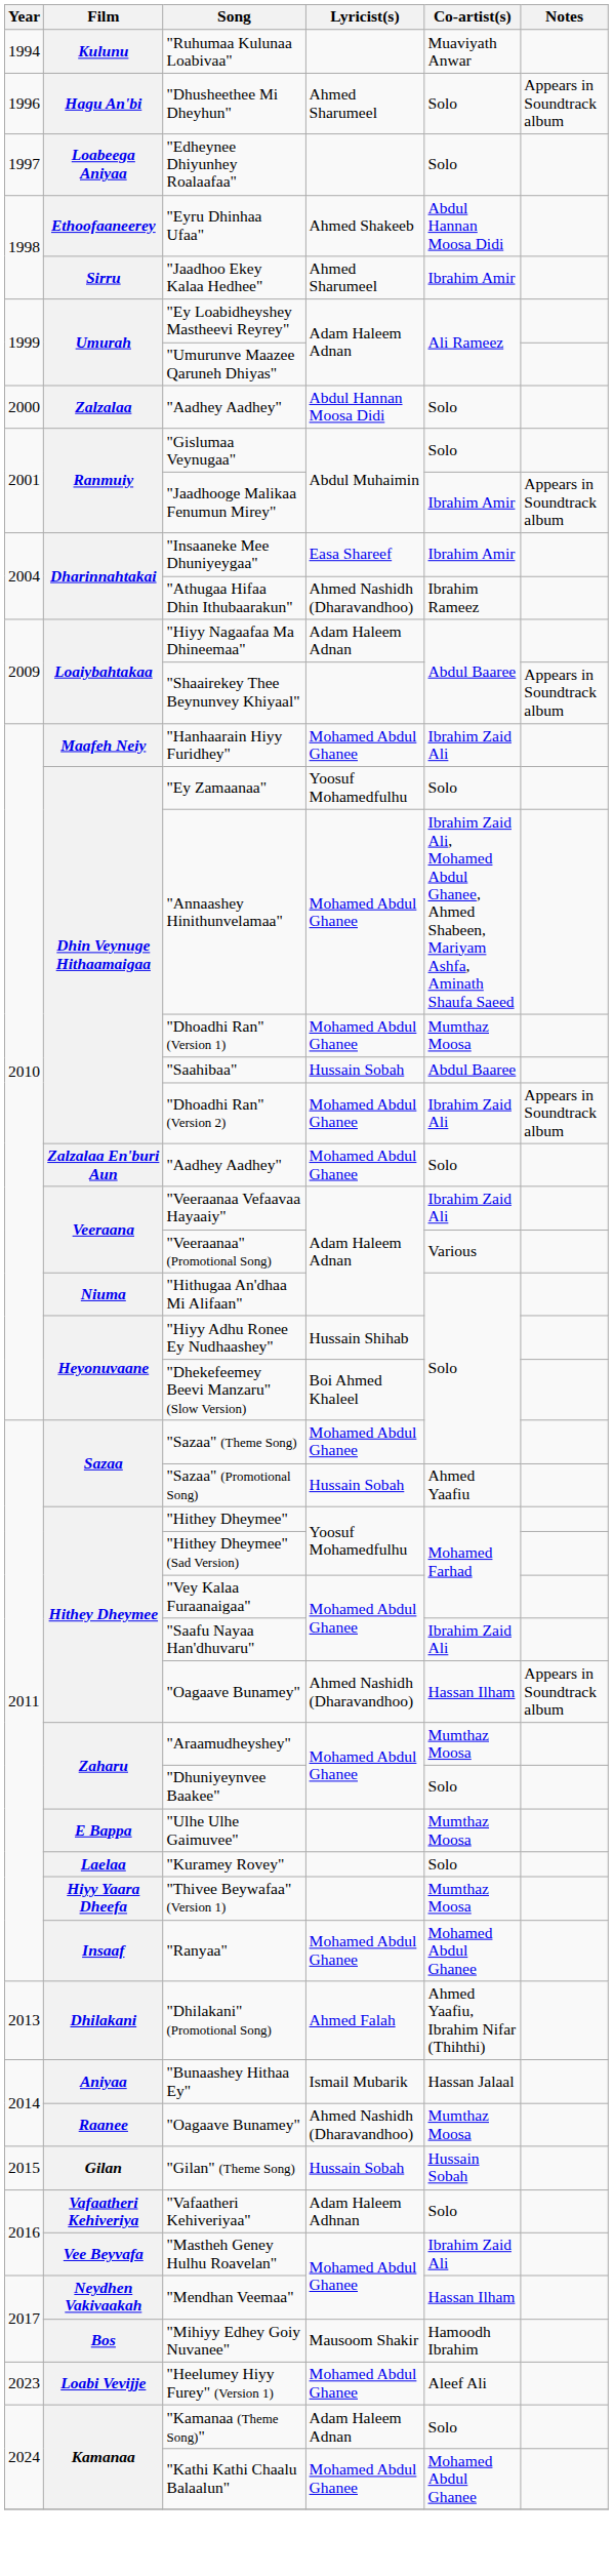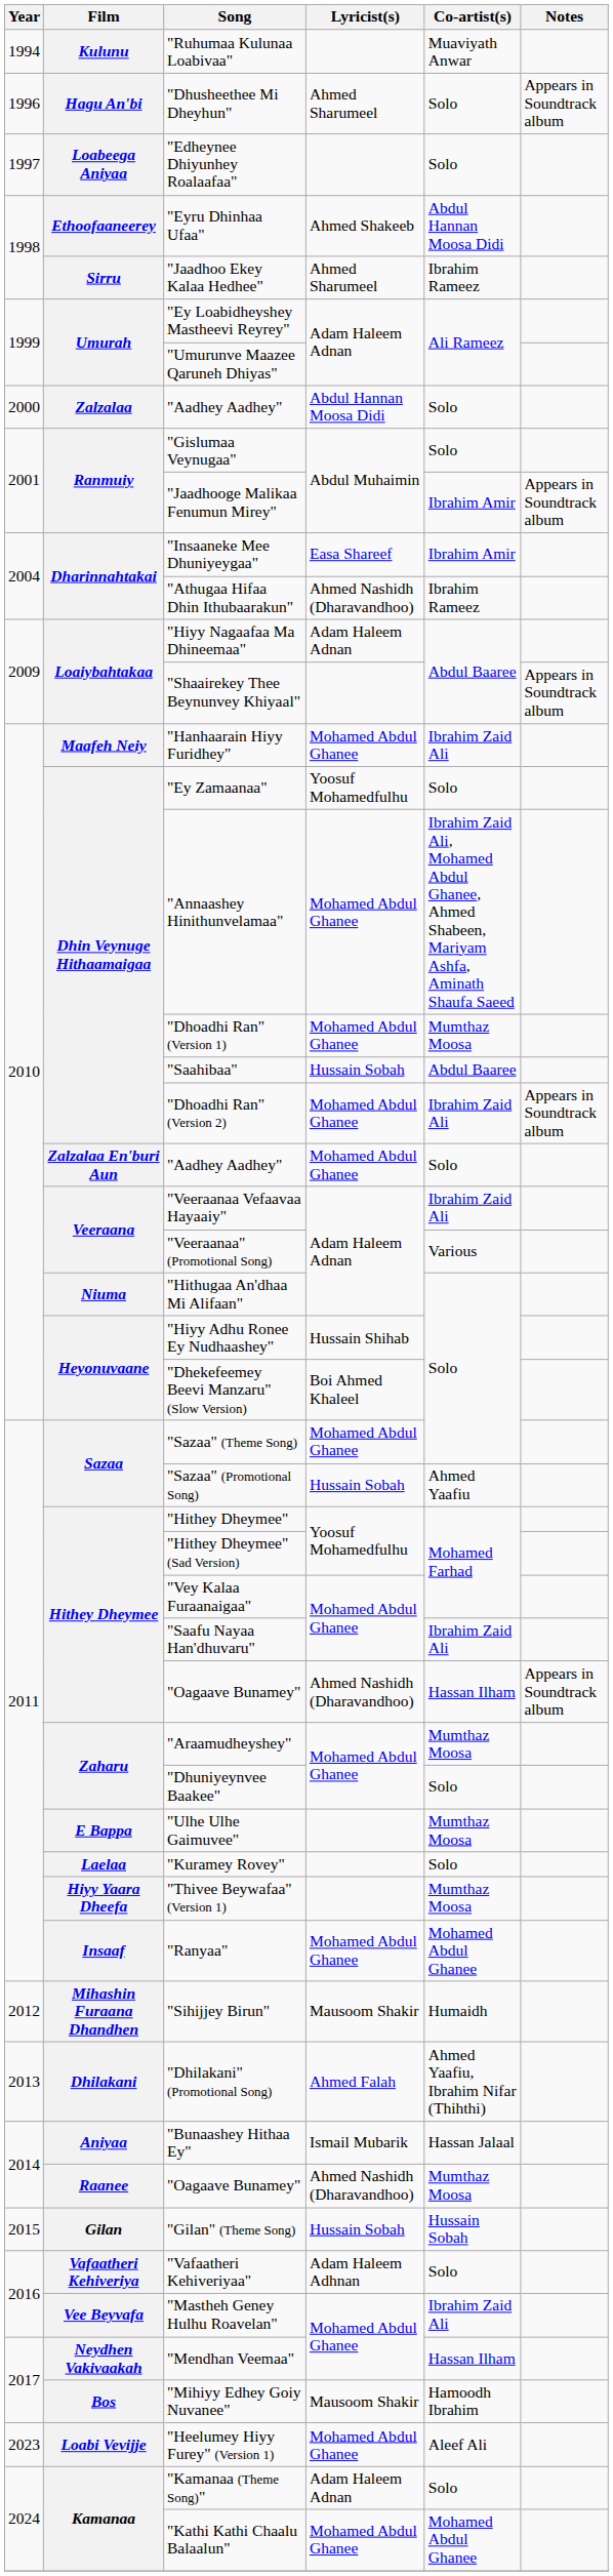 <table class="wikitable plainrowheaders">
 <tr>
 <th scope="col">Year</th>
 <th scope="col">Film</th>
 <th scope="col">Song</th>
 <th>Lyricist(s)</th>
 <th scope="col">Co-artist(s)</th>
 <th>Notes</th>
 </tr>
 <tr>
 <td>1994</td>
 <th scope="row"><em><a href='#'>Kulunu</a></em></th>
 <td>"Ruhumaa Kulunaa Loabivaa"</td>
 <td></td>
 <td>Muaviyath Anwar</td>
 <td></td>
 </tr>
 <tr>
 <td>1996</td>
 <th scope="row"><em><a href='#'>Hagu An'bi</a></em></th>
 <td>"Dhusheethee Mi Dheyhun"</td>
 <td>Ahmed Sharumeel</td>
 <td>Solo</td>
 <td>Appears in Soundtrack album</td>
 </tr>
 <tr>
 <td>1997</td>
 <th scope="row"><em><a href='#'>Loabeega Aniyaa</a></em></th>
 <td>"Edheynee Dhiyunhey Roalaafaa"</td>
 <td></td>
 <td>Solo</td>
 <td></td>
 </tr>
 <tr>
 <td rowspan="2">1998</td>
 <th scope="row"><em><a href='#'>Ethoofaaneerey</a></em></th>
 <td>"Eyru Dhinhaa Ufaa"</td>
 <td>Ahmed Shakeeb</td>
 <td><a href='#'>Abdul Hannan Moosa Didi</a></td>
 <td></td>
 </tr>
 <tr>
 <th scope="row"><em><a href='#'>Sirru</a></em></th>
 <td>"Jaadhoo Ekey Kalaa Hedhee"</td>
 <td>Ahmed Sharumeel</td>
-<td><a href='#'>Ibrahim Amir</a></td>
+<td>Ibrahim Rameez</td>
 <td></td>
 </tr>
 <tr>
 <td rowspan="2">1999</td>
 <th scope="row" rowspan="2"><em><a href='#'>Umurah</a></em></th>
 <td>"Ey Loabidheyshey Mastheevi Reyrey"</td>
 <td rowspan="2">Adam Haleem Adnan</td>
 <td rowspan="2"><a href='#'>Ali Rameez</a></td>
 <td></td>
 </tr>
 <tr>
 <td>"Umurunve Maazee Qaruneh Dhiyas"</td>
 <td></td>
 </tr>
 <tr>
 <td>2000</td>
 <th scope="row"><em><a href='#'>Zalzalaa</a></em></th>
 <td>"Aadhey Aadhey"</td>
 <td><a href='#'>Abdul Hannan Moosa Didi</a></td>
 <td>Solo</td>
 <td></td>
 </tr>
 <tr>
 <td rowspan="2">2001</td>
 <th scope="row" rowspan="2"><em><a href='#'>Ranmuiy</a></em></th>
 <td>"Gislumaa Veynugaa"</td>
 <td rowspan="2">Abdul Muhaimin</td>
 <td>Solo</td>
 <td></td>
 </tr>
 <tr>
 <td>"Jaadhooge Malikaa Fenumun Mirey"</td>
 <td><a href='#'>Ibrahim Amir</a></td>
 <td>Appears in Soundtrack album</td>
 </tr>
 <tr>
 <td rowspan="2">2004</td>
 <th scope="row" rowspan="2"><em><a href='#'>Dharinnahtakai</a></em></th>
 <td>"Insaaneke Mee Dhuniyeygaa"</td>
 <td><a href='#'>Easa Shareef</a></td>
 <td><a href='#'>Ibrahim Amir</a></td>
 <td></td>
 </tr>
 <tr>
 <td>"Athugaa Hifaa Dhin Ithubaarakun"</td>
 <td>Ahmed Nashidh (Dharavandhoo)</td>
 <td>Ibrahim Rameez</td>
 <td></td>
 </tr>
 <tr>
 <td rowspan="2">2009</td>
 <th scope="row" rowspan="2"><em><a href='#'>Loaiybahtakaa</a></em></th>
 <td>"Hiyy Nagaafaa Ma Dhineemaa"</td>
 <td>Adam Haleem Adnan</td>
 <td rowspan="2"><a href='#'>Abdul Baaree</a></td>
 <td></td>
 </tr>
 <tr>
 <td>"Shaairekey Thee Beynunvey Khiyaal"</td>
 <td></td>
 <td>Appears in Soundtrack album</td>
 </tr>
 <tr>
 <td rowspan="12">2010</td>
 <th scope="row"><em><a href='#'>Maafeh Neiy</a></em></th>
 <td>"Hanhaarain Hiyy Furidhey"</td>
 <td><a href='#'>Mohamed Abdul Ghanee</a></td>
 <td><a href='#'>Ibrahim Zaid Ali</a></td>
 <td></td>
 </tr>
 <tr>
 <th scope="row" rowspan="5"><em><a href='#'>Dhin Veynuge Hithaamaigaa</a></em></th>
 <td>"Ey Zamaanaa"</td>
 <td>Yoosuf Mohamedfulhu</td>
 <td>Solo</td>
 <td></td>
 </tr>
 <tr>
 <td>"Annaashey Hinithunvelamaa"</td>
 <td><a href='#'>Mohamed Abdul Ghanee</a></td>
 <td><a href='#'>Ibrahim Zaid Ali</a>, <a href='#'>Mohamed Abdul Ghanee</a>,<br>Ahmed Shabeen, <a href='#'>Mariyam Ashfa</a>, <a href='#'>Aminath Shaufa Saeed</a></td>
 <td></td>
 </tr>
 <tr>
 <td>"Dhoadhi Ran" <small>(Version 1)</small></td>
 <td><a href='#'>Mohamed Abdul Ghanee</a></td>
 <td><a href='#'>Mumthaz Moosa</a></td>
 <td></td>
 </tr>
 <tr>
 <td>"Saahibaa"</td>
 <td><a href='#'>Hussain Sobah</a></td>
 <td><a href='#'>Abdul Baaree</a></td>
 <td></td>
 </tr>
 <tr>
 <td>"Dhoadhi Ran" <small>(Version 2)</small></td>
 <td><a href='#'>Mohamed Abdul Ghanee</a></td>
 <td><a href='#'>Ibrahim Zaid Ali</a></td>
 <td>Appears in Soundtrack album</td>
 </tr>
 <tr>
 <th scope="row"><em><a href='#'>Zalzalaa En'buri Aun</a></em></th>
 <td>"Aadhey Aadhey"</td>
 <td><a href='#'>Mohamed Abdul Ghanee</a></td>
 <td>Solo</td>
 <td></td>
 </tr>
 <tr>
 <th scope="row" rowspan="2"><em><a href='#'>Veeraana</a></em></th>
 <td>"Veeraanaa Vefaavaa Hayaaiy"</td>
 <td rowspan="3">Adam Haleem Adnan</td>
 <td><a href='#'>Ibrahim Zaid Ali</a></td>
 <td></td>
 </tr>
 <tr>
 <td>"Veeraanaa" <small>(Promotional Song)</small></td>
 <td>Various</td>
 <td></td>
 </tr>
 <tr>
 <th scope="row"><em><a href='#'>Niuma</a></em></th>
 <td>"Hithugaa An'dhaa Mi Alifaan"</td>
 <td rowspan="4">Solo</td>
 <td></td>
 </tr>
 <tr>
 <th scope="row" rowspan="2"><em><a href='#'>Heyonuvaane</a></em></th>
 <td>"Hiyy Adhu Ronee Ey Nudhaashey"</td>
 <td>Hussain Shihab</td>
 <td></td>
 </tr>
 <tr>
 <td>"Dhekefeemey Beevi Manzaru" <small>(Slow Version)</small></td>
 <td>Boi Ahmed Khaleel</td>
 <td></td>
 </tr>
 <tr>
 <td rowspan="13">2011</td>
 <th scope="row" rowspan="2"><a href='#'><em>Sazaa</em></a></th>
 <td>"Sazaa" <small>(Theme Song)</small></td>
 <td><a href='#'>Mohamed Abdul Ghanee</a></td>
 <td></td>
 </tr>
 <tr>
 <td>"Sazaa" <small>(Promotional Song)</small></td>
 <td><a href='#'>Hussain Sobah</a></td>
 <td>Ahmed Yaafiu</td>
 <td></td>
 </tr>
 <tr>
 <th scope="row" rowspan="5"><em><a href='#'>Hithey Dheymee</a></em></th>
 <td>"Hithey Dheymee"</td>
 <td rowspan="2">Yoosuf Mohamedfulhu</td>
 <td rowspan="3"><a href='#'>Mohamed Farhad</a></td>
 <td></td>
 </tr>
 <tr>
 <td>"Hithey Dheymee" <small>(Sad Version)</small></td>
 <td></td>
 </tr>
 <tr>
 <td>"Vey Kalaa Furaanaigaa"</td>
 <td rowspan="2"><a href='#'>Mohamed Abdul Ghanee</a></td>
 <td></td>
 </tr>
 <tr>
 <td>"Saafu Nayaa Han'dhuvaru"</td>
 <td><a href='#'>Ibrahim Zaid Ali</a></td>
 <td></td>
 </tr>
 <tr>
 <td>"Oagaave Bunamey"</td>
 <td>Ahmed Nashidh (Dharavandhoo)</td>
 <td><a href='#'>Hassan Ilham</a></td>
 <td>Appears in Soundtrack album</td>
 </tr>
 <tr>
 <th scope="row" rowspan="2"><em><a href='#'>Zaharu</a></em></th>
 <td>"Araamudheyshey"</td>
 <td rowspan="2"><a href='#'>Mohamed Abdul Ghanee</a></td>
 <td><a href='#'>Mumthaz Moosa</a></td>
 <td></td>
 </tr>
 <tr>
 <td>"Dhuniyeynvee Baakee"</td>
 <td>Solo</td>
 <td></td>
 </tr>
 <tr>
 <th scope="row"><em><a href='#'>E Bappa</a></em></th>
 <td>"Ulhe Ulhe Gaimuvee"</td>
 <td></td>
 <td><a href='#'>Mumthaz Moosa</a></td>
 <td></td>
 </tr>
 <tr>
 <th scope="row"><em><a href='#'>Laelaa</a></em></th>
 <td>"Kuramey Rovey"</td>
 <td></td>
 <td>Solo</td>
 <td></td>
 </tr>
 <tr>
 <th scope="row"><em><a href='#'>Hiyy Yaara Dheefa</a></em></th>
 <td>"Thivee Beywafaa" <small>(Version 1)</small></td>
 <td></td>
 <td><a href='#'>Mumthaz Moosa</a></td>
 <td></td>
 </tr>
 <tr>
 <th scope="row"><a href='#'><em>Insaaf</em></a></th>
 <td>"Ranyaa"</td>
 <td><a href='#'>Mohamed Abdul Ghanee</a></td>
 <td><a href='#'>Mohamed Abdul Ghanee</a></td>
 <td></td>
 </tr>
 <tr>
+<td>2012</td>
+<th scope="row"><em><a href='#'>Mihashin Furaana Dhandhen</a></em></th>
+<td>"Sihijjey Birun"</td>
+<td>Mausoom Shakir</td>
+<td>Humaidh</td>
+<td></td>
+</tr>
+<tr>
 <td>2013</td>
 <th scope="row"><em><a href='#'>Dhilakani</a></em></th>
 <td>"Dhilakani" <small>(Promotional Song)</small></td>
 <td><a href='#'>Ahmed Falah</a></td>
 <td>Ahmed Yaafiu, Ibrahim Nifar (Thihthi)</td>
 <td></td>
 </tr>
 <tr>
 <td rowspan="2">2014</td>
 <th scope="row"><em><a href='#'>Aniyaa</a></em></th>
 <td>"Bunaashey Hithaa Ey"</td>
 <td>Ismail Mubarik</td>
 <td>Hassan Jalaal</td>
 <td></td>
 </tr>
 <tr>
 <th scope="row"><em><a href='#'>Raanee</a></em></th>
 <td>"Oagaave Bunamey"</td>
 <td>Ahmed Nashidh (Dharavandhoo)</td>
 <td><a href='#'>Mumthaz Moosa</a></td>
 <td></td>
 </tr>
 <tr>
 <td>2015</td>
 <th scope="row"><em>Gilan</em></th>
 <td>"Gilan" <small>(Theme Song)</small></td>
 <td><a href='#'>Hussain Sobah</a></td>
 <td><a href='#'>Hussain Sobah</a></td>
 <td></td>
 </tr>
 <tr>
 <td rowspan="2">2016</td>
 <th scope="row"><em><a href='#'>Vafaatheri Kehiveriya</a></em></th>
 <td>"Vafaatheri Kehiveriyaa"</td>
 <td>Adam Haleem Adhnan</td>
 <td>Solo</td>
 <td></td>
 </tr>
 <tr>
 <th scope="row"><em><a href='#'>Vee Beyvafa</a></em></th>
 <td>"Mastheh Geney Hulhu Roavelan"</td>
 <td rowspan="2"><a href='#'>Mohamed Abdul Ghanee</a></td>
 <td><a href='#'>Ibrahim Zaid Ali</a></td>
 <td></td>
 </tr>
 <tr>
 <td rowspan="2">2017</td>
 <th scope="row"><em><a href='#'>Neydhen Vakivaakah</a></em></th>
 <td>"Mendhan Veemaa"</td>
 <td><a href='#'>Hassan Ilham</a></td>
 <td></td>
 </tr>
 <tr>
 <th scope="row"><a href='#'><em>Bos</em></a></th>
 <td>"Mihiyy Edhey Goiy Nuvanee"</td>
 <td>Mausoom Shakir</td>
 <td>Hamoodh Ibrahim</td>
 <td></td>
 </tr>
 <tr>
 <td>2023</td>
 <th scope="row"><em><a href='#'>Loabi Vevijje</a></em></th>
 <td>"Heelumey Hiyy Furey" <small>(Version 1)</small></td>
 <td><a href='#'>Mohamed Abdul Ghanee</a></td>
 <td>Aleef Ali</td>
 <td></td>
 </tr>
 <tr>
 <td rowspan="2">2024</td>
 <th scope="row" rowspan="2"><em>Kamanaa</em></th>
 <td>"Kamanaa <small>(Theme Song)</small>"</td>
 <td>Adam Haleem Adnan</td>
 <td>Solo</td>
 <td></td>
 </tr>
 <tr>
 <td>"Kathi Kathi Chaalu Balaalun"</td>
 <td><a href='#'>Mohamed Abdul Ghanee</a></td>
 <td><a href='#'>Mohamed Abdul Ghanee</a></td>
 <td></td>
 </tr>
 <tr>
 </tr>
 </table>
